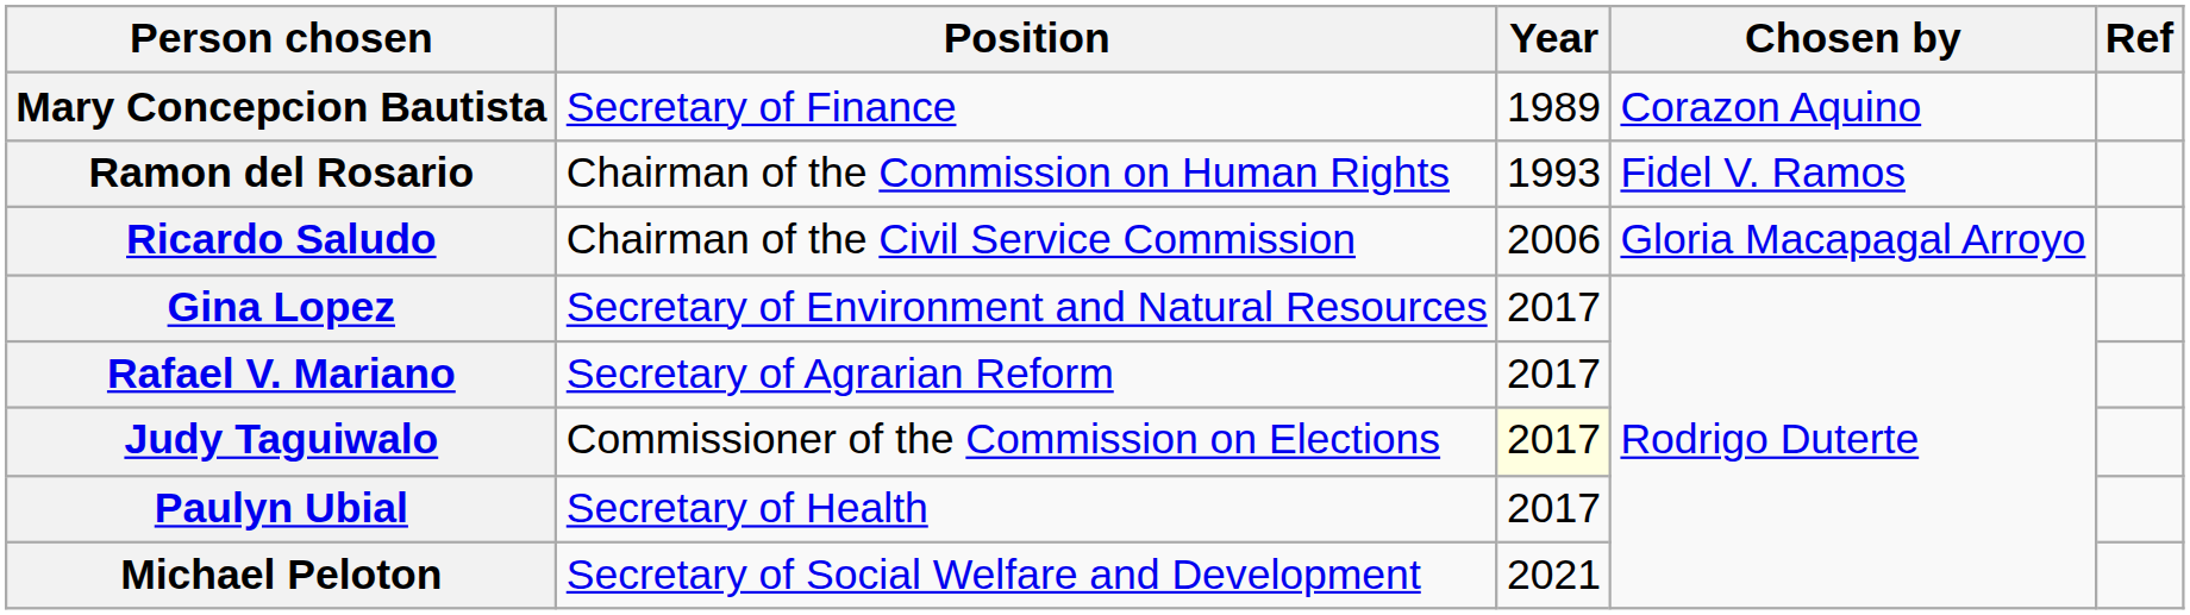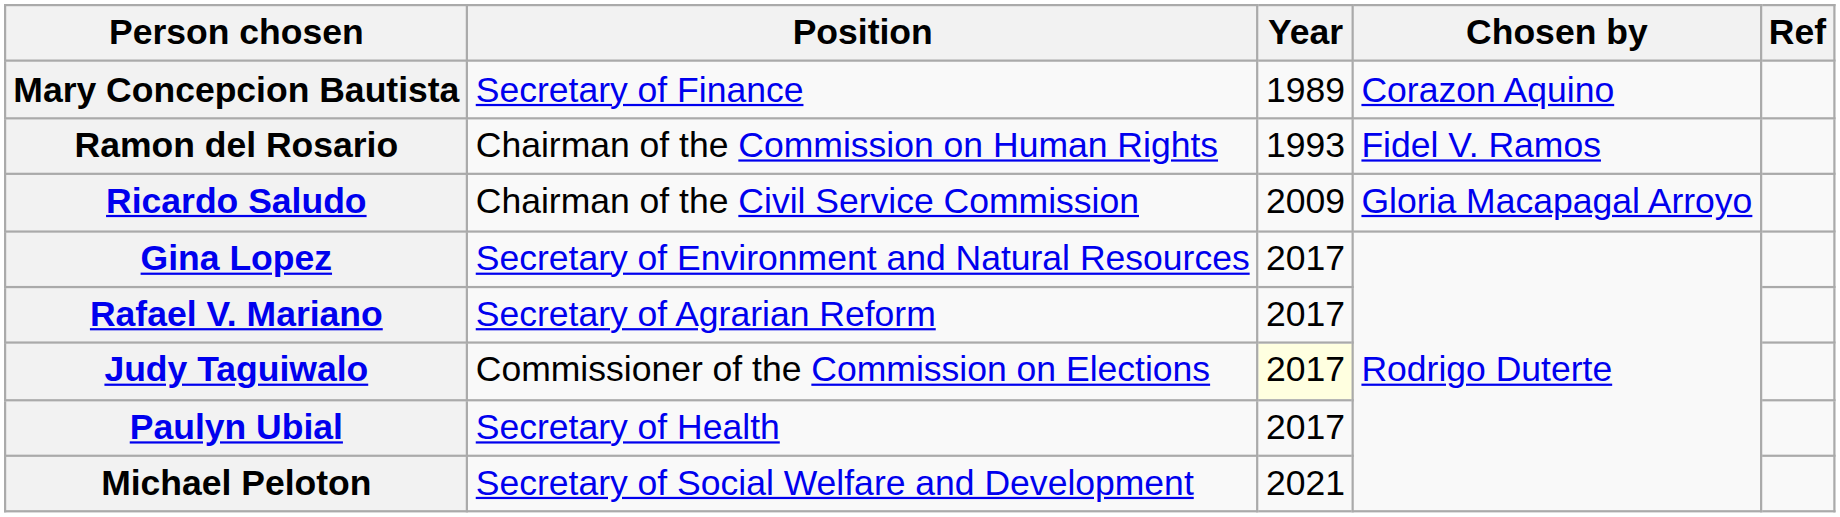 <table class="wikitable sortable plainrowheaders">
 <tr>
 <th scope="col">Person chosen</th>
 <th scope="col">Position</th>
 <th scope="col">Year</th>
 <th scope="col">Chosen by</th>
 <th scope="col">Ref</th>
 </tr>
 <tr>
 <th scope="row">Mary Concepcion Bautista</th>
 <td><a href='#'>Secretary of Finance</a></td>
 <td>1989</td>
 <td><a href='#'>Corazon Aquino</a></td>
 <td></td>
 </tr>
 <tr>
 <th scope="row">Ramon del Rosario</th>
 <td>Chairman of the <a href='#'>Commission on Human Rights</a></td>
 <td>1993</td>
 <td><a href='#'>Fidel V. Ramos</a></td>
 <td></td>
 </tr>
 <tr>
 <th scope="row"><a href='#'>Ricardo Saludo</a></th>
 <td>Chairman of the <a href='#'>Civil Service Commission</a></td>
-<td>2006</td>
+<td>2009</td>
 <td><a href='#'>Gloria Macapagal Arroyo</a></td>
 <td></td>
 </tr>
 <tr>
 <th scope="row"><a href='#'>Gina Lopez</a></th>
 <td><a href='#'>Secretary of Environment and Natural Resources</a></td>
 <td>2017</td>
 <td rowspan="5"><a href='#'>Rodrigo Duterte</a></td>
 <td></td>
 </tr>
 <tr>
 <th scope="row"><a href='#'>Rafael V. Mariano</a></th>
 <td><a href='#'>Secretary of Agrarian Reform</a></td>
 <td>2017</td>
 <td></td>
 </tr>
 <tr>
 <th scope="row"><a href='#'>Judy Taguiwalo</a></th>
 <td>Commissioner of the <a href='#'>Commission on Elections</a></td>
 <td style="background: lightyellow;">2017</td>
 <td></td>
 </tr>
 <tr>
 <th scope="row"><a href='#'>Paulyn Ubial</a></th>
 <td><a href='#'>Secretary of Health</a></td>
 <td>2017</td>
 <td></td>
 </tr>
 <tr>
 <th scope="row">Michael Peloton</th>
 <td><a href='#'>Secretary of Social Welfare and Development</a></td>
 <td>2021</td>
 <td></td>
 </tr>
 </table>
